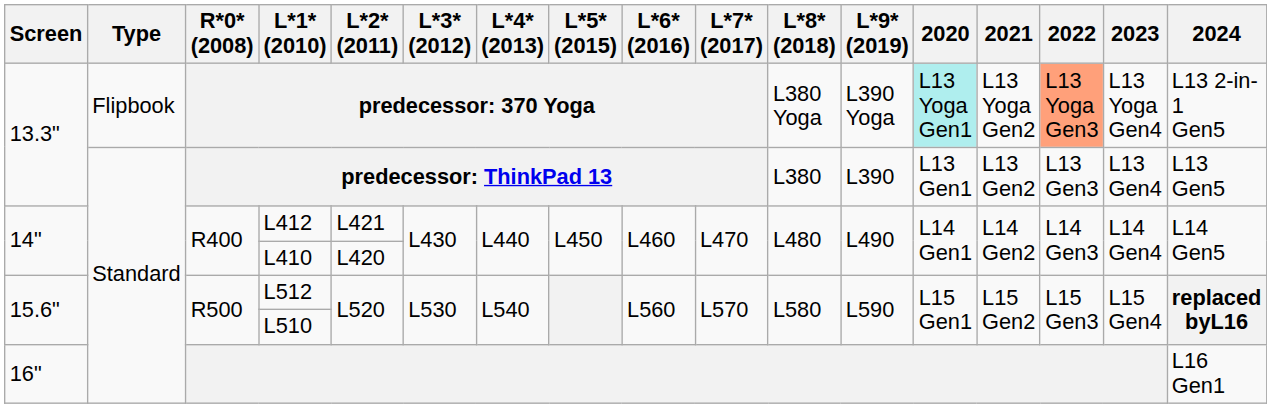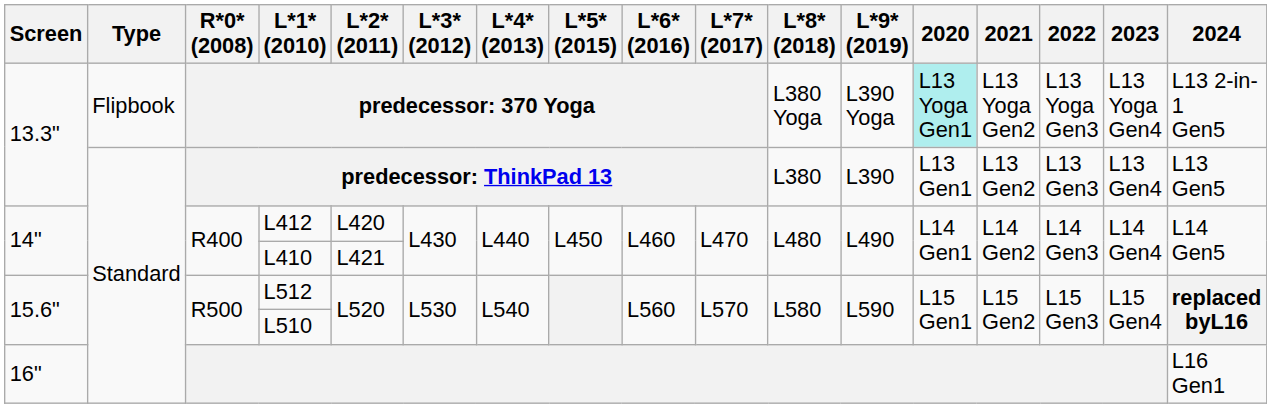 <table class="wikitable mw-collapsible mw-collapsed" style="min-width: 72%;">
 <tr>
 <th>Screen</th>
 <th>Type</th>
 <th>R*0* <br>(2008)</th>
 <th>L*1* <br>(2010)</th>
 <th>L*2* <br>(2011)</th>
 <th>L*3* <br>(2012)</th>
 <th>L*4* <br>(2013)</th>
 <th>L*5* <br>(2015)</th>
 <th>L*6* <br>(2016)</th>
 <th>L*7* <br>(2017)</th>
 <th>L*8* <br>(2018)</th>
 <th>L*9* <br>(2019)</th>
 <th>2020</th>
 <th>2021</th>
 <th>2022</th>
 <th>2023</th>
 <th>2024</th>
 </tr>
 <tr>
 <td rowspan="2">13.3"</td>
 <td>Flipbook</td>
 <th colspan="8">predecessor: 370 Yoga</th>
 <td>L380<br>Yoga</td>
 <td>L390<br>Yoga</td>
 <td style="background: paleturquoise;">L13 Yoga<br>Gen1</td>
 <td>L13 Yoga<br>Gen2</td>
-<td style="background: lightsalmon;">L13 Yoga<br>Gen3</td>
+<td>L13 Yoga<br>Gen3</td>
 <td>L13 Yoga<br>Gen4</td>
 <td>L13 2-in-1<br>Gen5</td>
 </tr>
 <tr>
 <td rowspan="6">Standard</td>
 <th colspan="8">predecessor: <a href='#'>ThinkPad 13</a></th>
 <td>L380</td>
 <td>L390</td>
 <td>L13 Gen1</td>
 <td>L13 Gen2</td>
 <td>L13 Gen3</td>
 <td>L13 Gen4</td>
 <td>L13 Gen5</td>
 </tr>
 <tr>
 <td rowspan="2">14"</td>
 <td rowspan="2">R400</td>
 <td>L412</td>
-<td>L421</td>
+<td>L420</td>
 <td rowspan="2">L430</td>
 <td rowspan="2">L440</td>
 <td rowspan="2">L450</td>
 <td rowspan="2">L460</td>
 <td rowspan="2">L470</td>
 <td rowspan="2">L480</td>
 <td rowspan="2">L490</td>
 <td rowspan="2">L14 Gen1</td>
 <td rowspan="2">L14 Gen2</td>
 <td rowspan="2">L14 Gen3</td>
 <td rowspan="2">L14 Gen4</td>
 <td rowspan="2">L14 Gen5</td>
 </tr>
 <tr>
 <td>L410</td>
-<td>L420</td>
+<td>L421</td>
 </tr>
 <tr>
 <td rowspan="2">15.6"</td>
 <td rowspan="2">R500</td>
 <td>L512</td>
 <td rowspan="2">L520</td>
 <td rowspan="2">L530</td>
 <td rowspan="2">L540</td>
 <th rowspan="2"></th>
 <td rowspan="2">L560</td>
 <td rowspan="2">L570</td>
 <td rowspan="2">L580</td>
 <td rowspan="2">L590</td>
 <td rowspan="2">L15 Gen1</td>
 <td rowspan="2">L15 Gen2</td>
 <td rowspan="2">L15 Gen3</td>
 <td rowspan="2">L15 Gen4</td>
 <th rowspan="2">replaced byL16</th>
 </tr>
 <tr>
 <td>L510</td>
 </tr>
 <tr>
 <td>16"</td>
 <th colspan="14"></th>
 <td>L16 Gen1</td>
 </tr>
 </table>
